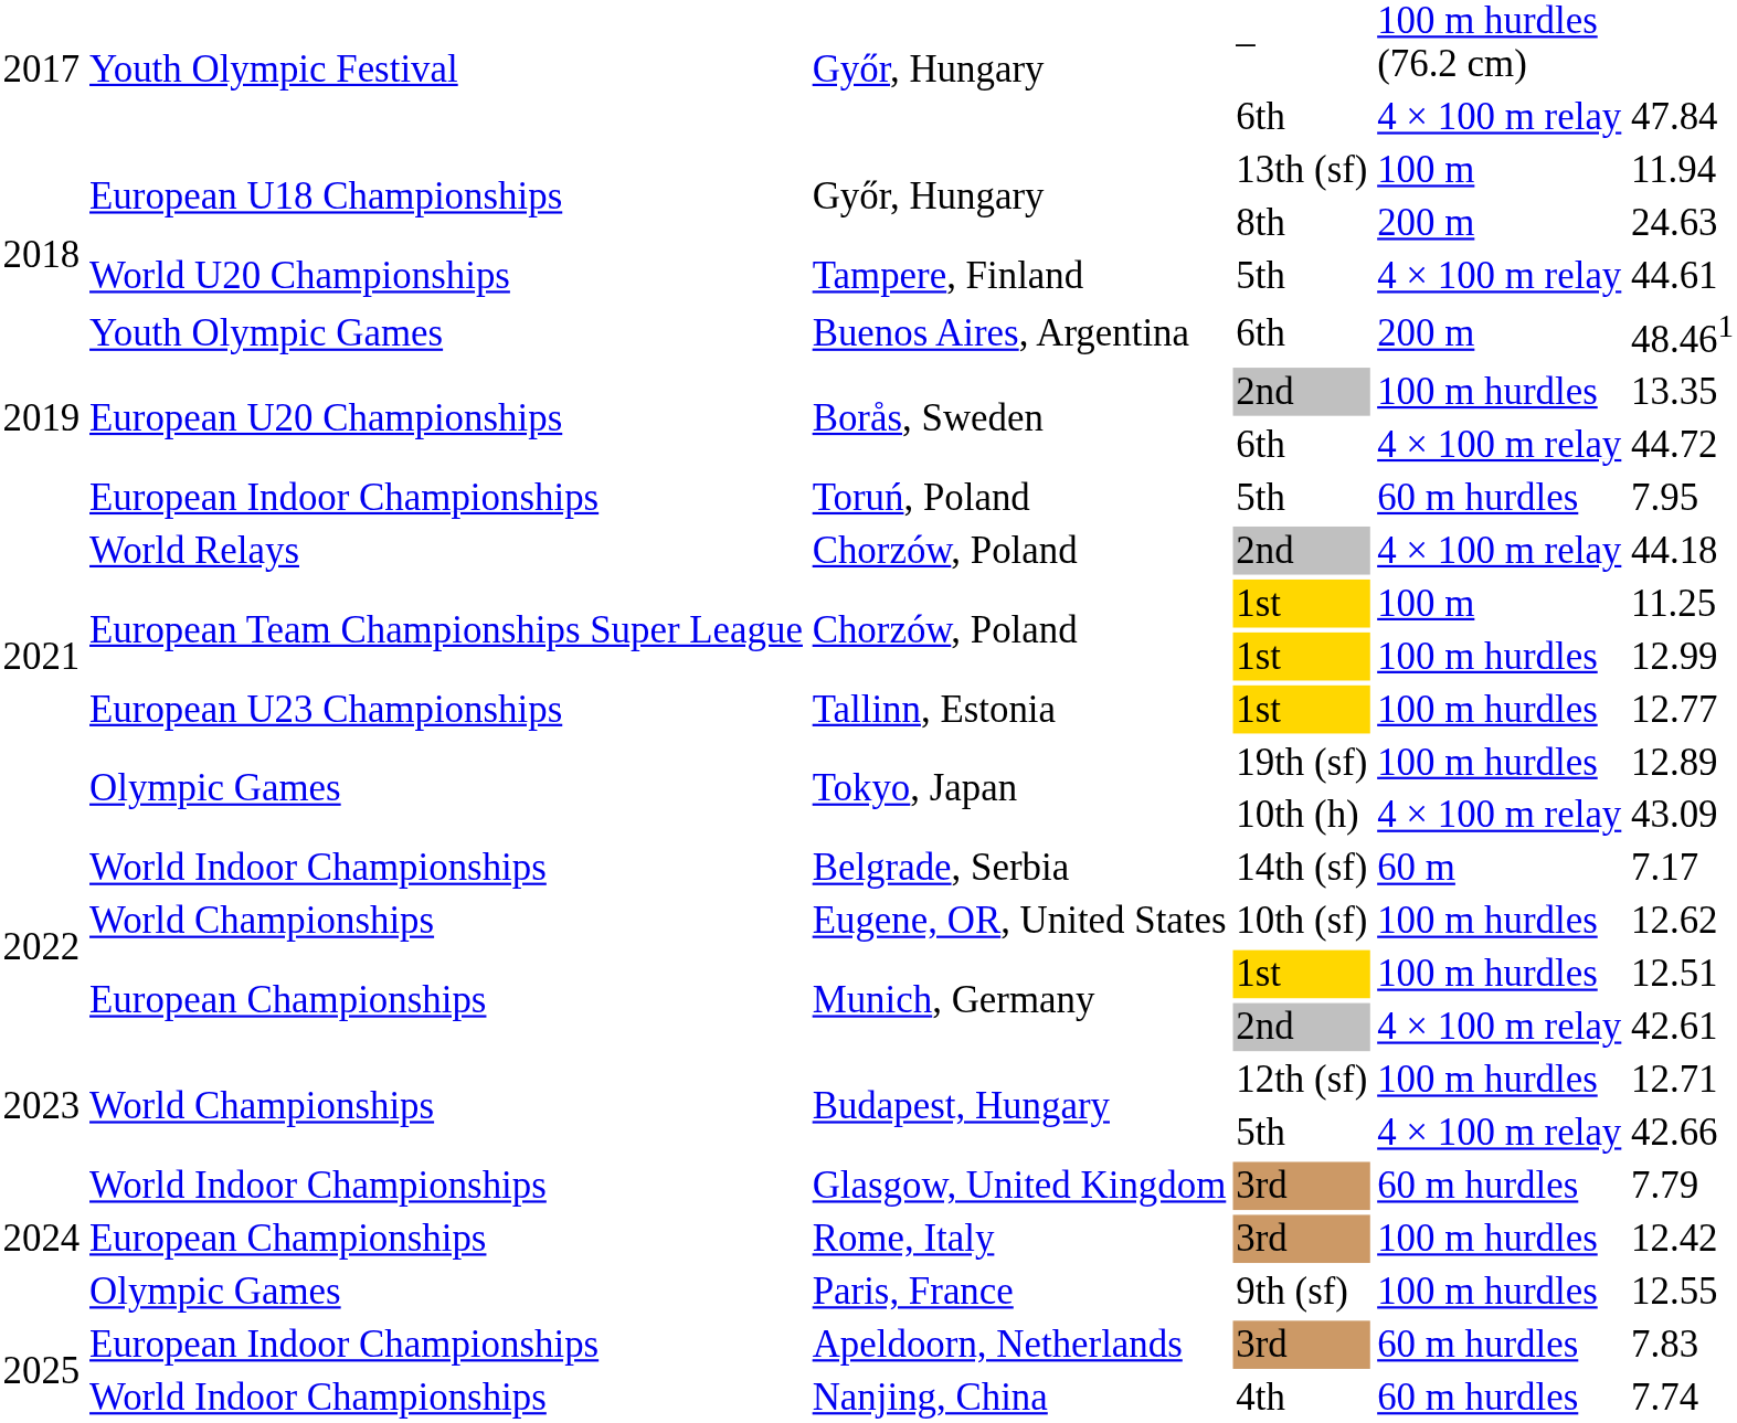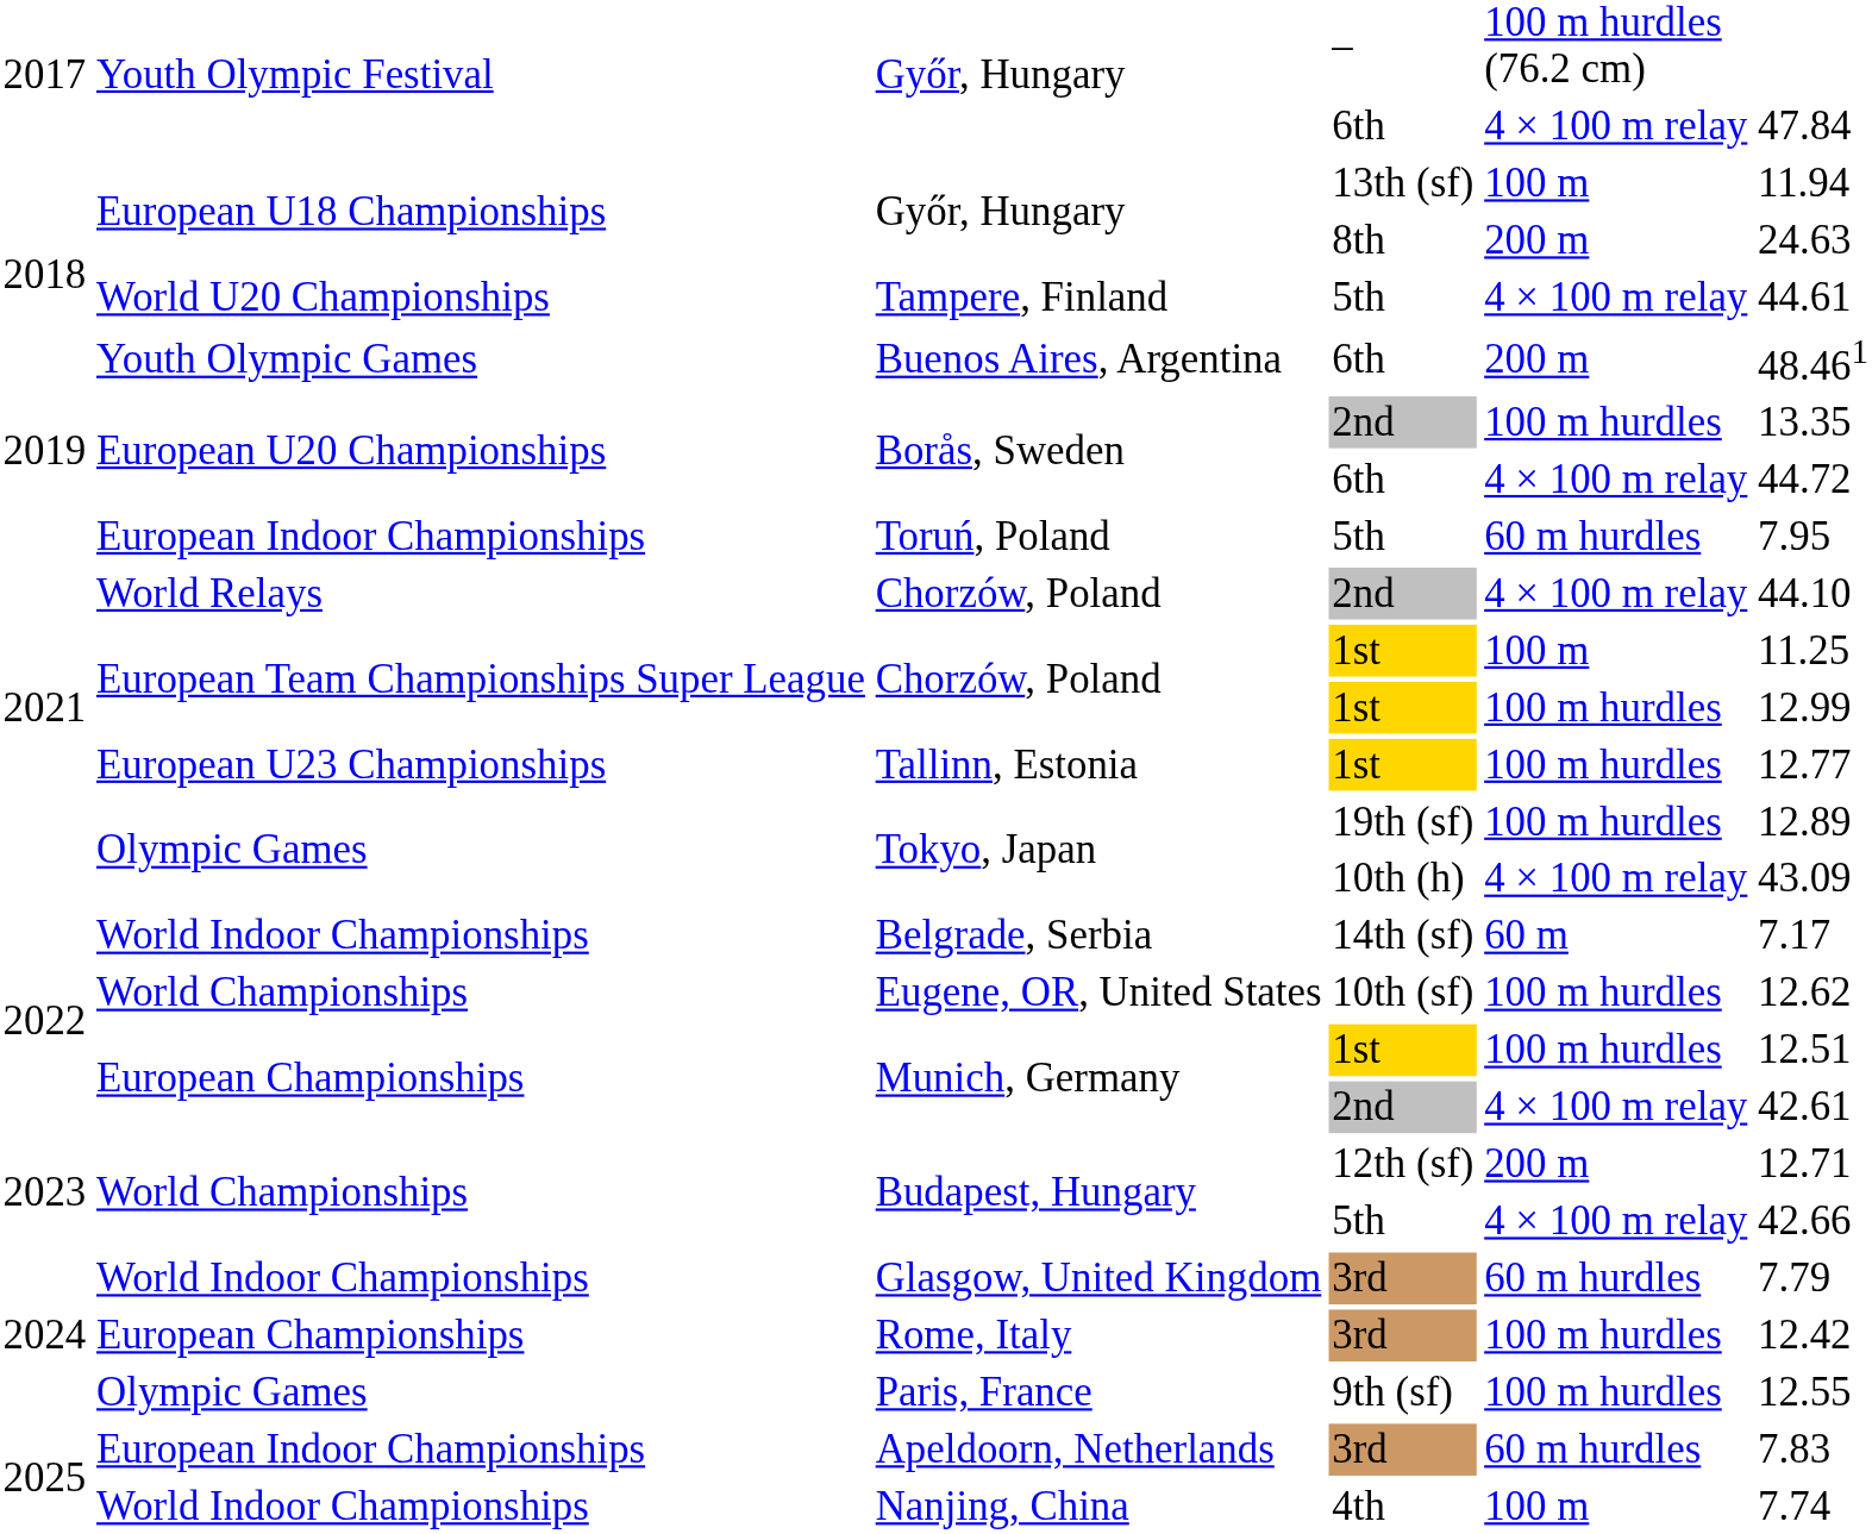 <table>
 <tr>
 <td rowspan=2>2017</td>
 <td rowspan=2><a href='#'>Youth Olympic Festival</a></td>
 <td rowspan=2><a href='#'>Győr</a>, Hungary</td>
 <td>–</td>
 <td><a href='#'>100 m hurdles</a><br>(76.2 cm)</td>
 <td></td>
 </tr>
 <tr>
 <td>6th</td>
 <td><a href='#'>4 × 100 m relay</a></td>
 <td>47.84</td>
 </tr>
 <tr>
 <td rowspan=4>2018</td>
 <td rowspan=2><a href='#'>European U18 Championships</a></td>
 <td rowspan=2>Győr, Hungary</td>
 <td>13th (sf)</td>
 <td><a href='#'>100 m</a></td>
 <td>11.94</td>
 </tr>
 <tr>
 <td>8th</td>
 <td><a href='#'>200 m</a></td>
 <td>24.63</td>
 </tr>
 <tr>
 <td><a href='#'>World U20 Championships</a></td>
 <td><a href='#'>Tampere</a>, Finland</td>
 <td>5th</td>
 <td><a href='#'>4 × 100 m relay</a></td>
 <td>44.61 </td>
 </tr>
 <tr>
 <td><a href='#'>Youth Olympic Games</a></td>
 <td><a href='#'>Buenos Aires</a>, Argentina</td>
 <td>6th</td>
 <td><a href='#'>200 m</a></td>
 <td>48.46<sup>1</sup></td>
 </tr>
 <tr>
 <td rowspan=2>2019</td>
 <td rowspan=2><a href='#'>European U20 Championships</a></td>
 <td rowspan=2><a href='#'>Borås</a>, Sweden</td>
 <td bgcolor=silver>2nd</td>
 <td><a href='#'>100 m hurdles</a></td>
 <td>13.35</td>
 </tr>
 <tr>
 <td>6th</td>
 <td><a href='#'>4 × 100 m relay</a></td>
 <td>44.72</td>
 </tr>
 <tr>
 <td rowspan=7>2021</td>
 <td><a href='#'>European Indoor Championships</a></td>
 <td><a href='#'>Toruń</a>, Poland</td>
 <td>5th</td>
 <td><a href='#'>60 m hurdles</a></td>
 <td>7.95</td>
 </tr>
 <tr>
 <td><a href='#'>World Relays</a></td>
 <td><a href='#'>Chorzów</a>, Poland</td>
 <td bgcolor=silver>2nd</td>
 <td><a href='#'>4 × 100 m relay</a></td>
-<td>44.18</td>
+<td>44.10</td>
 </tr>
 <tr>
 <td rowspan=2><a href='#'>European Team Championships Super League</a></td>
 <td rowspan=2><a href='#'>Chorzów</a>, Poland</td>
 <td bgcolor=gold>1st</td>
 <td><a href='#'>100 m</a></td>
 <td>11.25 </td>
 </tr>
 <tr>
 <td bgcolor=gold>1st</td>
 <td><a href='#'>100 m hurdles</a></td>
 <td>12.99</td>
 </tr>
 <tr>
 <td><a href='#'>European U23 Championships</a></td>
 <td><a href='#'>Tallinn</a>, Estonia</td>
 <td bgcolor=gold>1st</td>
 <td><a href='#'>100 m hurdles</a></td>
 <td>12.77</td>
 </tr>
 <tr>
 <td rowspan=2><a href='#'>Olympic Games</a></td>
 <td rowspan=2><a href='#'>Tokyo</a>, Japan</td>
 <td>19th (sf)</td>
 <td><a href='#'>100 m hurdles</a></td>
 <td>12.89</td>
 </tr>
 <tr>
 <td>10th (h)</td>
 <td><a href='#'>4 × 100 m relay</a></td>
 <td>43.09</td>
 </tr>
 <tr>
 <td rowspan=4>2022</td>
 <td><a href='#'>World Indoor Championships</a></td>
 <td><a href='#'>Belgrade</a>, Serbia</td>
 <td>14th (sf)</td>
 <td><a href='#'>60 m</a></td>
 <td>7.17</td>
 </tr>
 <tr>
 <td><a href='#'>World Championships</a></td>
 <td><a href='#'>Eugene, OR</a>, United States</td>
 <td>10th (sf)</td>
 <td><a href='#'>100 m hurdles</a></td>
 <td>12.62</td>
 </tr>
 <tr>
 <td rowspan=2><a href='#'>European Championships</a></td>
 <td rowspan=2><a href='#'>Munich</a>, Germany</td>
 <td bgcolor=gold>1st</td>
 <td><a href='#'>100 m hurdles</a></td>
 <td>12.51</td>
 </tr>
 <tr>
 <td bgcolor=silver>2nd</td>
 <td><a href='#'>4 × 100 m relay</a></td>
 <td>42.61 <strong></strong></td>
 </tr>
 <tr>
 <td rowspan=2>2023</td>
 <td rowspan=2><a href='#'>World Championships</a></td>
 <td rowspan=2><a href='#'>Budapest, Hungary</a></td>
 <td>12th (sf)</td>
-<td><a href='#'>100 m hurdles</a></td>
+<td><a href='#'>200 m</a></td>
 <td>12.71</td>
 </tr>
 <tr>
 <td>5th</td>
 <td><a href='#'>4 × 100 m relay</a></td>
 <td>42.66</td>
 </tr>
 <tr>
 <td rowspan=3>2024</td>
 <td><a href='#'>World Indoor Championships</a></td>
 <td><a href='#'>Glasgow, United Kingdom</a></td>
 <td bgcolor=cc9966>3rd</td>
 <td><a href='#'>60 m hurdles</a></td>
 <td>7.79</td>
 </tr>
 <tr>
 <td><a href='#'>European Championships</a></td>
 <td><a href='#'>Rome, Italy</a></td>
 <td bgcolor=cc9966>3rd</td>
 <td><a href='#'>100 m hurdles</a></td>
 <td>12.42 </td>
 </tr>
 <tr>
 <td><a href='#'>Olympic Games</a></td>
 <td><a href='#'>Paris, France</a></td>
 <td>9th (sf)</td>
 <td><a href='#'>100 m hurdles</a></td>
 <td>12.55</td>
 </tr>
 <tr>
 <td rowspan=2>2025</td>
 <td><a href='#'>European Indoor Championships</a></td>
 <td><a href='#'>Apeldoorn, Netherlands</a></td>
 <td bgcolor=cc9966>3rd</td>
 <td><a href='#'>60 m hurdles</a></td>
 <td>7.83</td>
 </tr>
 <tr>
 <td><a href='#'>World Indoor Championships</a></td>
 <td><a href='#'>Nanjing, China</a></td>
 <td>4th</td>
-<td><a href='#'>60 m hurdles</a></td>
+<td><a href='#'>100 m</a></td>
 <td>7.74 <strong></strong></td>
 </tr>
 </table>
